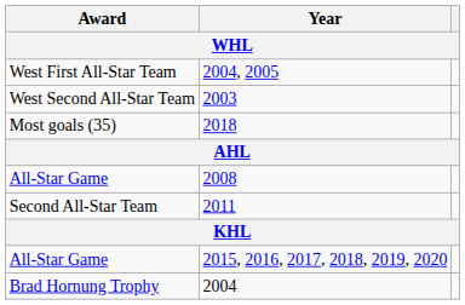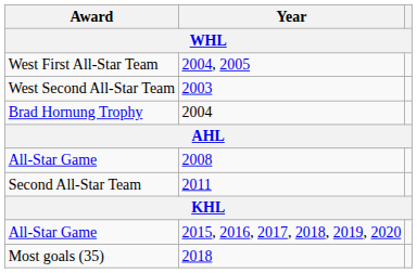 <table class="wikitable">
 <tr>
 <th>Award</th>
 <th>Year</th>
 <th></th>
 </tr>
 <tr>
 <th colspan="3"><a href='#'>WHL</a></th>
 </tr>
 <tr>
 <td>West First All-Star Team</td>
 <td><a href='#'>2004</a>, <a href='#'>2005</a></td>
 <td></td>
 </tr>
 <tr>
 <td>West Second All-Star Team</td>
 <td><a href='#'>2003</a></td>
 <td></td>
 </tr>
 <tr>
-<td>Most goals (35)</td>
-<td><a href='#'>2018</a></td>
+<td><a href='#'>Brad Hornung Trophy</a></td>
+<td>2004</td>
 <td></td>
 </tr>
 <tr>
 <th colspan="3"><a href='#'>AHL</a></th>
 </tr>
 <tr>
 <td><a href='#'>All-Star Game</a></td>
 <td><a href='#'>2008</a></td>
 <td></td>
 </tr>
 <tr>
 <td>Second All-Star Team</td>
 <td><a href='#'>2011</a></td>
 <td></td>
 </tr>
 <tr>
 <th colspan="3"><a href='#'>KHL</a></th>
 </tr>
 <tr>
 <td><a href='#'>All-Star Game</a></td>
 <td><a href='#'>2015</a>, <a href='#'>2016</a>, <a href='#'>2017</a>, <a href='#'>2018</a>, <a href='#'>2019</a>, <a href='#'>2020</a></td>
 <td></td>
 </tr>
 <tr>
-<td><a href='#'>Brad Hornung Trophy</a></td>
-<td>2004</td>
+<td>Most goals (35)</td>
+<td><a href='#'>2018</a></td>
 <td></td>
 </tr>
 </table>
